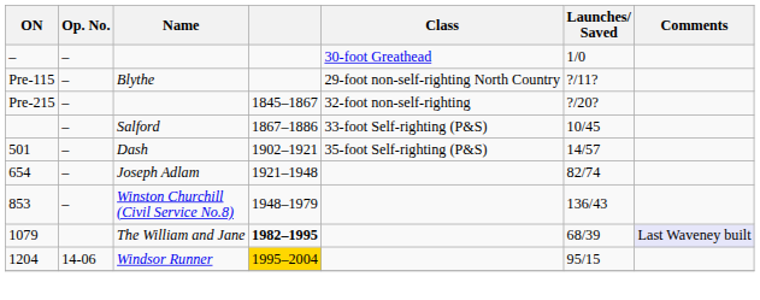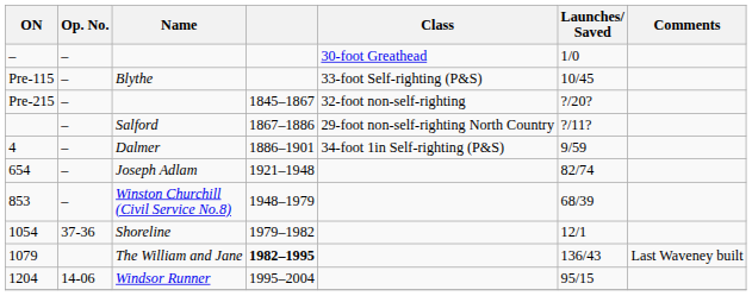 <table class="wikitable">
 <tr>
 <th>ON</th>
 <th>Op. No.</th>
 <th>Name</th>
 <th></th>
 <th>Class</th>
 <th>Launches/<br>Saved</th>
 <th>Comments</th>
 </tr>
 <tr>
 <td>–</td>
 <td>–</td>
 <td></td>
 <td></td>
 <td><a href='#'>30-foot Greathead</a></td>
 <td>1/0</td>
 <td></td>
 </tr>
 <tr>
 <td>Pre-115</td>
 <td>–</td>
 <td><em>Blythe</em></td>
 <td></td>
-<td>29-foot non-self-righting North Country</td>
-<td>?/11?</td>
+<td>33-foot Self-righting (P&S)</td>
+<td>10/45</td>
 <td></td>
 </tr>
 <tr>
 <td>Pre-215</td>
 <td>–</td>
 <td></td>
 <td>1845–1867</td>
 <td>32-foot non-self-righting</td>
 <td>?/20?</td>
 <td></td>
 </tr>
 <tr>
 <td></td>
 <td>–</td>
 <td><em>Salford</em></td>
 <td nowrap>1867–1886</td>
-<td>33-foot Self-righting (P&S)</td>
-<td>10/45</td>
+<td>29-foot non-self-righting North Country</td>
+<td>?/11?</td>
 <td></td>
 </tr>
 <tr>
-<td>501</td>
+<td>4</td>
 <td>–</td>
-<td><em>Dash</em></td>
-<td>1902–1921</td>
-<td>35-foot Self-righting (P&S)</td>
-<td>14/57</td>
+<td><em>Dalmer</em></td>
+<td>1886–1901</td>
+<td>34-foot 1in Self-righting (P&S)</td>
+<td>9/59</td>
 <td></td>
 </tr>
 <tr>
 <td>654</td>
 <td>–</td>
 <td><em>Joseph Adlam</em></td>
 <td>1921–1948</td>
 <td></td>
 <td>82/74</td>
 <td></td>
 </tr>
 <tr>
 <td>853</td>
 <td>–</td>
 <td><a href='#'><em>Winston Churchill<br>(Civil Service No.8)</em></a></td>
 <td>1948–1979</td>
 <td></td>
-<td>136/43</td>
+<td>68/39</td>
+<td></td>
+</tr>
+<tr>
+<td>1054</td>
+<td>37-36</td>
+<td><em>Shoreline</em></td>
+<td>1979–1982</td>
+<td></td>
+<td>12/1</td>
 <td></td>
 </tr>
 <tr>
 <td>1079</td>
 <td></td>
 <td><em>The William and Jane</em></td>
 <td><strong>1982–1995</strong></td>
 <td></td>
-<td>68/39</td>
-<td style="background: lavender;">Last Waveney built</td>
+<td>136/43</td>
+<td>Last Waveney built</td>
 </tr>
 <tr>
 <td>1204</td>
 <td>14-06</td>
 <td><a href='#'><em>Windsor Runner<br></em></a></td>
-<td style="background: gold;">1995–2004</td>
+<td>1995–2004</td>
 <td></td>
 <td>95/15</td>
 <td></td>
 </tr>
 <tr>
 </tr>
 </table>
